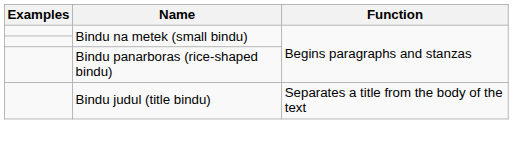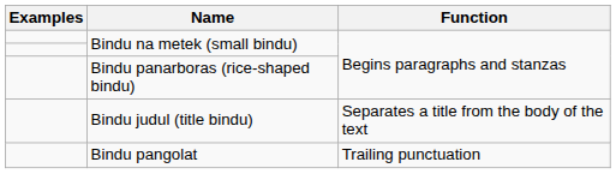 <table class="wikitable">
 <tr>
 <th scope="col">Examples</th>
 <th scope="col">Name</th>
 <th scope="col">Function</th>
 </tr>
 <tr>
 <td></td>
 <td rowspan=2>Bindu na metek (small bindu)</td>
 <td rowspan=3>Begins paragraphs and stanzas</td>
 </tr>
 <tr>
 <td></td>
 </tr>
 <tr>
 <td></td>
 <td>Bindu panarboras (rice-shaped bindu)</td>
 </tr>
 <tr>
 <td></td>
 <td>Bindu judul (title bindu)</td>
 <td>Separates a title from the body of the text</td>
 </tr>
+<tr>
+<td></td>
+<td>Bindu pangolat</td>
+<td>Trailing punctuation</td>
+</tr>
 </table>
